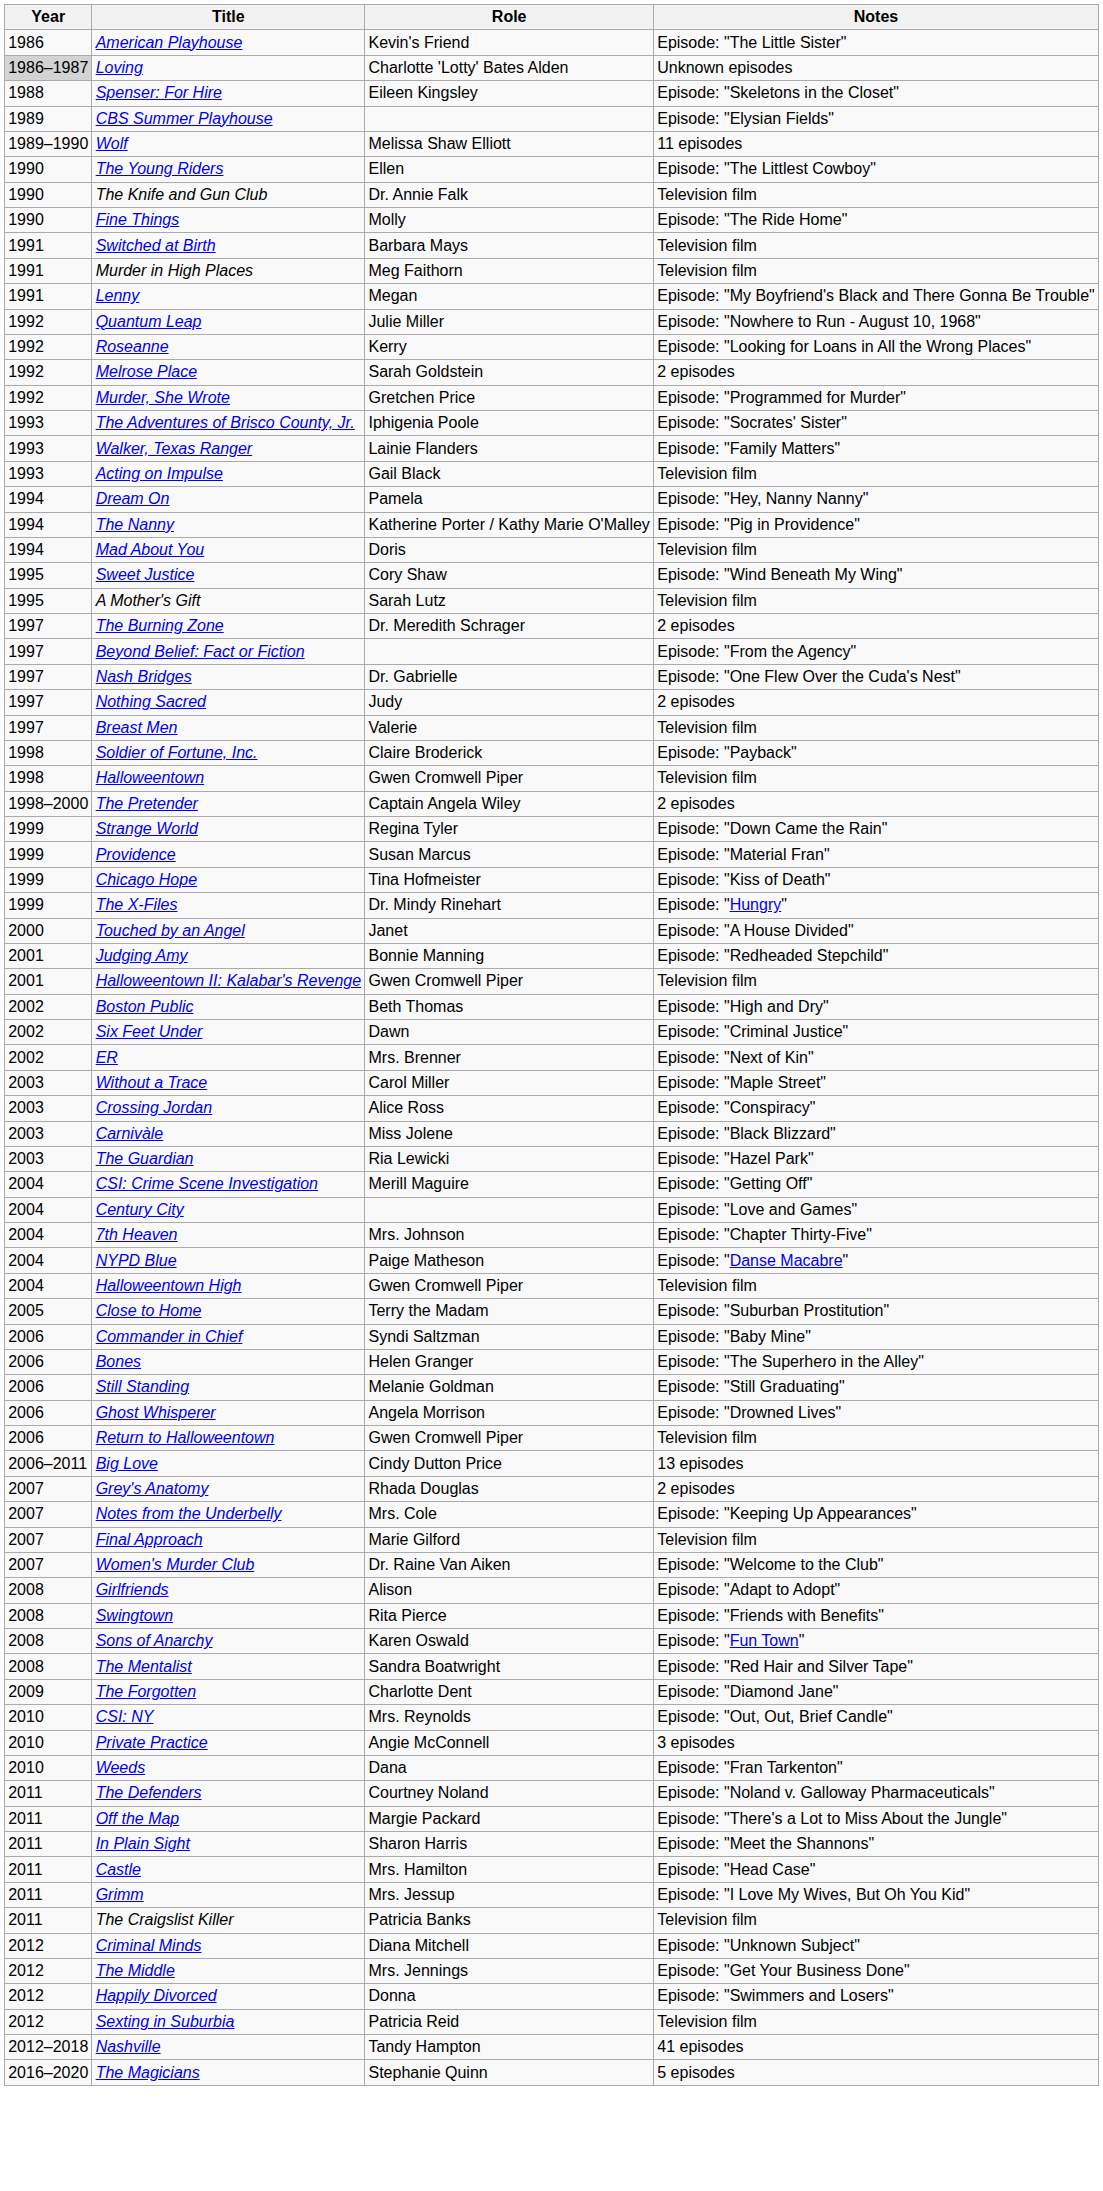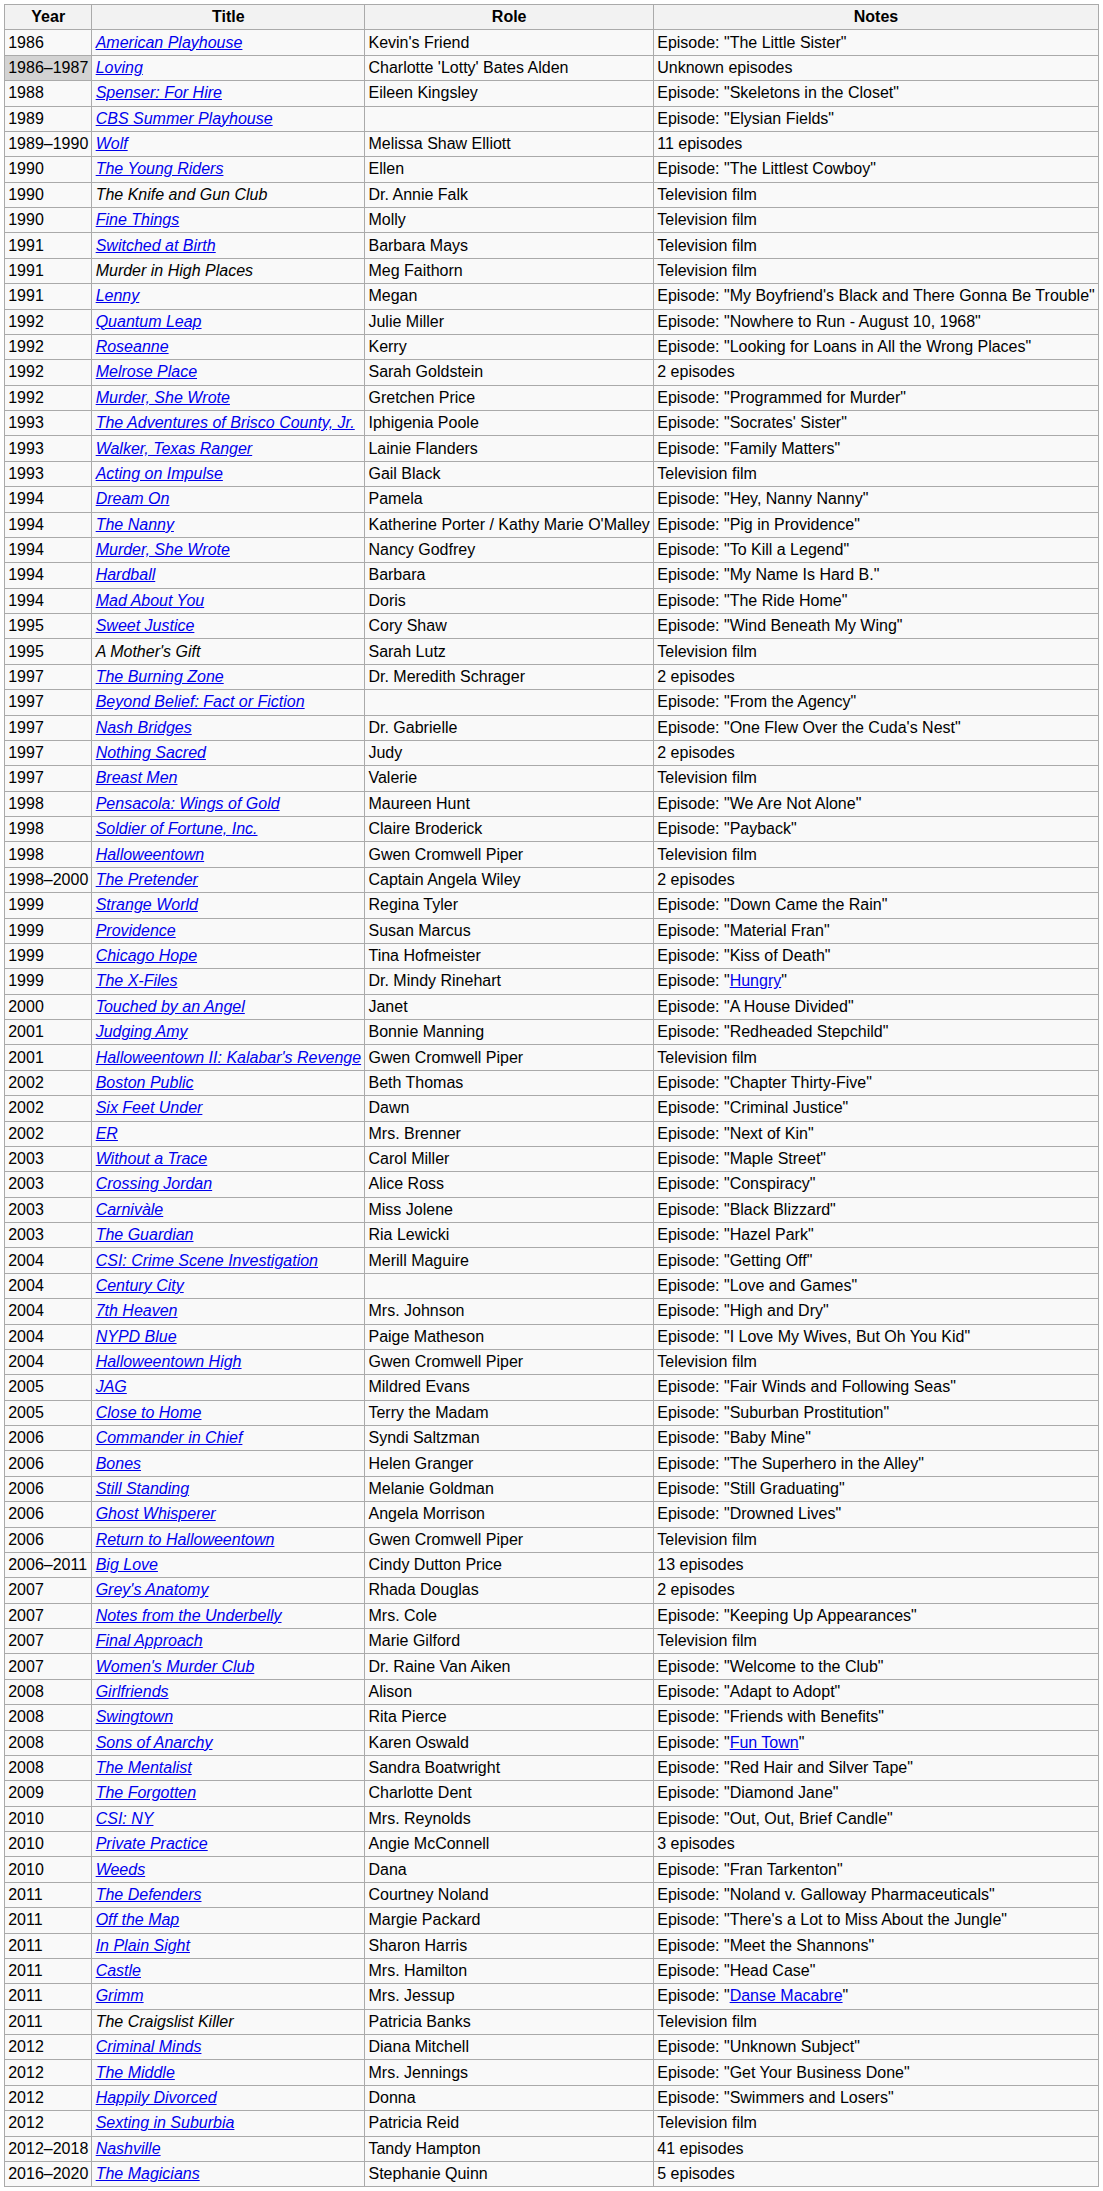 <table class="wikitable sortable">
 <tr>
 <th>Year</th>
 <th>Title</th>
 <th>Role</th>
 <th class="unsortable">Notes</th>
 </tr>
 <tr>
 <td>1986</td>
 <td><em><a href='#'>American Playhouse</a></em></td>
 <td>Kevin's Friend</td>
 <td>Episode: "The Little Sister"</td>
 </tr>
 <tr>
 <td style="background: lightgrey;">1986–1987</td>
 <td><em><a href='#'>Loving</a></em></td>
 <td>Charlotte 'Lotty' Bates Alden</td>
 <td>Unknown episodes</td>
 </tr>
 <tr>
 <td>1988</td>
 <td><em><a href='#'>Spenser: For Hire</a></em></td>
 <td>Eileen Kingsley</td>
 <td>Episode: "Skeletons in the Closet"</td>
 </tr>
 <tr>
 <td>1989</td>
 <td><em><a href='#'>CBS Summer Playhouse</a></em></td>
 <td></td>
 <td>Episode: "Elysian Fields"</td>
 </tr>
 <tr>
 <td>1989–1990</td>
 <td><em><a href='#'>Wolf</a></em></td>
 <td>Melissa Shaw Elliott</td>
 <td>11 episodes</td>
 </tr>
 <tr>
 <td>1990</td>
 <td><em><a href='#'>The Young Riders</a></em></td>
 <td>Ellen</td>
 <td>Episode: "The Littlest Cowboy"</td>
 </tr>
 <tr>
 <td>1990</td>
 <td><em>The Knife and Gun Club</em></td>
 <td>Dr. Annie Falk</td>
 <td>Television film</td>
 </tr>
 <tr>
 <td>1990</td>
 <td><em><a href='#'>Fine Things</a></em></td>
 <td>Molly</td>
-<td>Episode: "The Ride Home"</td>
+<td>Television film</td>
 </tr>
 <tr>
 <td>1991</td>
 <td><em><a href='#'>Switched at Birth</a></em></td>
 <td>Barbara Mays</td>
 <td>Television film</td>
 </tr>
 <tr>
 <td>1991</td>
 <td><em>Murder in High Places</em></td>
 <td>Meg Faithorn</td>
 <td>Television film</td>
 </tr>
 <tr>
 <td>1991</td>
 <td><em><a href='#'>Lenny</a></em></td>
 <td>Megan</td>
 <td>Episode: "My Boyfriend's Black and There Gonna Be Trouble"</td>
 </tr>
 <tr>
 <td>1992</td>
 <td><em><a href='#'>Quantum Leap</a></em></td>
 <td>Julie Miller</td>
 <td>Episode: "Nowhere to Run - August 10, 1968"</td>
 </tr>
 <tr>
 <td>1992</td>
 <td><em><a href='#'>Roseanne</a></em></td>
 <td>Kerry</td>
 <td>Episode: "Looking for Loans in All the Wrong Places"</td>
 </tr>
 <tr>
 <td>1992</td>
 <td><em><a href='#'>Melrose Place</a></em></td>
 <td>Sarah Goldstein</td>
 <td>2 episodes</td>
 </tr>
 <tr>
 <td>1992</td>
 <td><em><a href='#'>Murder, She Wrote</a></em></td>
 <td>Gretchen Price</td>
 <td>Episode: "Programmed for Murder"</td>
 </tr>
 <tr>
 <td>1993</td>
 <td><em><a href='#'>The Adventures of Brisco County, Jr.</a></em></td>
 <td>Iphigenia Poole</td>
 <td>Episode: "Socrates' Sister"</td>
 </tr>
 <tr>
 <td>1993</td>
 <td><em><a href='#'>Walker, Texas Ranger</a></em></td>
 <td>Lainie Flanders</td>
 <td>Episode: "Family Matters"</td>
 </tr>
 <tr>
 <td>1993</td>
 <td><em><a href='#'>Acting on Impulse</a></em></td>
 <td>Gail Black</td>
 <td>Television film</td>
 </tr>
 <tr>
 <td>1994</td>
 <td><em><a href='#'>Dream On</a></em></td>
 <td>Pamela</td>
 <td>Episode: "Hey, Nanny Nanny"</td>
 </tr>
 <tr>
 <td>1994</td>
 <td><em><a href='#'>The Nanny</a></em></td>
 <td>Katherine Porter / Kathy Marie O'Malley</td>
 <td>Episode: "Pig in Providence"</td>
 </tr>
 <tr>
 <td>1994</td>
+<td><em><a href='#'>Murder, She Wrote</a></em></td>
+<td>Nancy Godfrey</td>
+<td>Episode: "To Kill a Legend"</td>
+</tr>
+<tr>
+<td>1994</td>
+<td><em><a href='#'>Hardball</a></em></td>
+<td>Barbara</td>
+<td>Episode: "My Name Is Hard B."</td>
+</tr>
+<tr>
+<td>1994</td>
 <td><em><a href='#'>Mad About You</a></em></td>
 <td>Doris</td>
-<td>Television film</td>
+<td>Episode: "The Ride Home"</td>
 </tr>
 <tr>
 <td>1995</td>
 <td><em><a href='#'>Sweet Justice</a></em></td>
 <td>Cory Shaw</td>
 <td>Episode: "Wind Beneath My Wing"</td>
 </tr>
 <tr>
 <td>1995</td>
 <td><em>A Mother's Gift</em></td>
 <td>Sarah Lutz</td>
 <td>Television film</td>
 </tr>
 <tr>
 <td>1997</td>
 <td><em><a href='#'>The Burning Zone</a></em></td>
 <td>Dr. Meredith Schrager</td>
 <td>2 episodes</td>
 </tr>
 <tr>
 <td>1997</td>
 <td><em><a href='#'>Beyond Belief: Fact or Fiction</a></em></td>
 <td></td>
 <td>Episode: "From the Agency"</td>
 </tr>
 <tr>
 <td>1997</td>
 <td><em><a href='#'>Nash Bridges</a></em></td>
 <td>Dr. Gabrielle</td>
 <td>Episode: "One Flew Over the Cuda's Nest"</td>
 </tr>
 <tr>
 <td>1997</td>
 <td><em><a href='#'>Nothing Sacred</a></em></td>
 <td>Judy</td>
 <td>2 episodes</td>
 </tr>
 <tr>
 <td>1997</td>
 <td><em><a href='#'>Breast Men</a></em></td>
 <td>Valerie</td>
 <td>Television film</td>
+</tr>
+<tr>
+<td>1998</td>
+<td><em><a href='#'>Pensacola: Wings of Gold</a></em></td>
+<td>Maureen Hunt</td>
+<td>Episode: "We Are Not Alone"</td>
 </tr>
 <tr>
 <td>1998</td>
 <td><em><a href='#'>Soldier of Fortune, Inc.</a></em></td>
 <td>Claire Broderick</td>
 <td>Episode: "Payback"</td>
 </tr>
 <tr>
 <td>1998</td>
 <td><em><a href='#'>Halloweentown</a></em></td>
 <td>Gwen Cromwell Piper</td>
 <td>Television film</td>
 </tr>
 <tr>
 <td>1998–2000</td>
 <td><em><a href='#'>The Pretender</a></em></td>
 <td>Captain Angela Wiley</td>
 <td>2 episodes</td>
 </tr>
 <tr>
 <td>1999</td>
 <td><em><a href='#'>Strange World</a></em></td>
 <td>Regina Tyler</td>
 <td>Episode: "Down Came the Rain"</td>
 </tr>
 <tr>
 <td>1999</td>
 <td><em><a href='#'>Providence</a></em></td>
 <td>Susan Marcus</td>
 <td>Episode: "Material Fran"</td>
 </tr>
 <tr>
 <td>1999</td>
 <td><em><a href='#'>Chicago Hope</a></em></td>
 <td>Tina Hofmeister</td>
 <td>Episode: "Kiss of Death"</td>
 </tr>
 <tr>
 <td>1999</td>
 <td><em><a href='#'>The X-Files</a></em></td>
 <td>Dr. Mindy Rinehart</td>
 <td>Episode: "<a href='#'>Hungry</a>"</td>
 </tr>
 <tr>
 <td>2000</td>
 <td><em><a href='#'>Touched by an Angel</a></em></td>
 <td>Janet</td>
 <td>Episode: "A House Divided"</td>
 </tr>
 <tr>
 <td>2001</td>
 <td><em><a href='#'>Judging Amy</a></em></td>
 <td>Bonnie Manning</td>
 <td>Episode: "Redheaded Stepchild"</td>
 </tr>
 <tr>
 <td>2001</td>
 <td><em><a href='#'>Halloweentown II: Kalabar's Revenge</a></em></td>
 <td>Gwen Cromwell Piper</td>
 <td>Television film</td>
 </tr>
 <tr>
 <td>2002</td>
 <td><em><a href='#'>Boston Public</a></em></td>
 <td>Beth Thomas</td>
-<td>Episode: "High and Dry"</td>
+<td>Episode: "Chapter Thirty-Five"</td>
 </tr>
 <tr>
 <td>2002</td>
 <td><em><a href='#'>Six Feet Under</a></em></td>
 <td>Dawn</td>
 <td>Episode: "Criminal Justice"</td>
 </tr>
 <tr>
 <td>2002</td>
 <td><em><a href='#'>ER</a></em></td>
 <td>Mrs. Brenner</td>
 <td>Episode: "Next of Kin"</td>
 </tr>
 <tr>
 <td>2003</td>
 <td><em><a href='#'>Without a Trace</a></em></td>
 <td>Carol Miller</td>
 <td>Episode: "Maple Street"</td>
 </tr>
 <tr>
 <td>2003</td>
 <td><em><a href='#'>Crossing Jordan</a></em></td>
 <td>Alice Ross</td>
 <td>Episode: "Conspiracy"</td>
 </tr>
 <tr>
 <td>2003</td>
 <td><em><a href='#'>Carnivàle</a></em></td>
 <td>Miss Jolene</td>
 <td>Episode: "Black Blizzard"</td>
 </tr>
 <tr>
 <td>2003</td>
 <td><em><a href='#'>The Guardian</a></em></td>
 <td>Ria Lewicki</td>
 <td>Episode: "Hazel Park"</td>
 </tr>
 <tr>
 <td>2004</td>
 <td><em><a href='#'>CSI: Crime Scene Investigation</a></em></td>
 <td>Merill Maguire</td>
 <td>Episode: "Getting Off"</td>
 </tr>
 <tr>
 <td>2004</td>
 <td><em><a href='#'>Century City</a></em></td>
 <td></td>
 <td>Episode: "Love and Games"</td>
 </tr>
 <tr>
 <td>2004</td>
 <td><em><a href='#'>7th Heaven</a></em></td>
 <td>Mrs. Johnson</td>
-<td>Episode: "Chapter Thirty-Five"</td>
+<td>Episode: "High and Dry"</td>
 </tr>
 <tr>
 <td>2004</td>
 <td><em><a href='#'>NYPD Blue</a></em></td>
 <td>Paige Matheson</td>
-<td>Episode: "<a href='#'>Danse Macabre</a>"</td>
+<td>Episode: "I Love My Wives, But Oh You Kid"</td>
 </tr>
 <tr>
 <td>2004</td>
 <td><em><a href='#'>Halloweentown High</a></em></td>
 <td>Gwen Cromwell Piper</td>
 <td>Television film</td>
+</tr>
+<tr>
+<td>2005</td>
+<td><em><a href='#'>JAG</a></em></td>
+<td>Mildred Evans</td>
+<td>Episode: "Fair Winds and Following Seas"</td>
 </tr>
 <tr>
 <td>2005</td>
 <td><em><a href='#'>Close to Home</a></em></td>
 <td>Terry the Madam</td>
 <td>Episode: "Suburban Prostitution"</td>
 </tr>
 <tr>
 <td>2006</td>
 <td><em><a href='#'>Commander in Chief</a></em></td>
 <td>Syndi Saltzman</td>
 <td>Episode: "Baby Mine"</td>
 </tr>
 <tr>
 <td>2006</td>
 <td><em><a href='#'>Bones</a></em></td>
 <td>Helen Granger</td>
 <td>Episode: "The Superhero in the Alley"</td>
 </tr>
 <tr>
 <td>2006</td>
 <td><em><a href='#'>Still Standing</a></em></td>
 <td>Melanie Goldman</td>
 <td>Episode: "Still Graduating"</td>
 </tr>
 <tr>
 <td>2006</td>
 <td><em><a href='#'>Ghost Whisperer</a></em></td>
 <td>Angela Morrison</td>
 <td>Episode: "Drowned Lives"</td>
 </tr>
 <tr>
 <td>2006</td>
 <td><em><a href='#'>Return to Halloweentown</a></em></td>
 <td>Gwen Cromwell Piper</td>
 <td>Television film</td>
 </tr>
 <tr>
 <td>2006–2011</td>
 <td><em><a href='#'>Big Love</a></em></td>
 <td>Cindy Dutton Price</td>
 <td>13 episodes</td>
 </tr>
 <tr>
 <td>2007</td>
 <td><em><a href='#'>Grey's Anatomy</a></em></td>
 <td>Rhada Douglas</td>
 <td>2 episodes</td>
 </tr>
 <tr>
 <td>2007</td>
 <td><em><a href='#'>Notes from the Underbelly</a></em></td>
 <td>Mrs. Cole</td>
 <td>Episode: "Keeping Up Appearances"</td>
 </tr>
 <tr>
 <td>2007</td>
 <td><em><a href='#'>Final Approach</a></em></td>
 <td>Marie Gilford</td>
 <td>Television film</td>
 </tr>
 <tr>
 <td>2007</td>
 <td><em><a href='#'>Women's Murder Club</a></em></td>
 <td>Dr. Raine Van Aiken</td>
 <td>Episode: "Welcome to the Club"</td>
 </tr>
 <tr>
 <td>2008</td>
 <td><em><a href='#'>Girlfriends</a></em></td>
 <td>Alison</td>
 <td>Episode: "Adapt to Adopt"</td>
 </tr>
 <tr>
 <td>2008</td>
 <td><em><a href='#'>Swingtown</a></em></td>
 <td>Rita Pierce</td>
 <td>Episode: "Friends with Benefits"</td>
 </tr>
 <tr>
 <td>2008</td>
 <td><em><a href='#'>Sons of Anarchy</a></em></td>
 <td>Karen Oswald</td>
 <td>Episode: "<a href='#'>Fun Town</a>"</td>
 </tr>
 <tr>
 <td>2008</td>
 <td><em><a href='#'>The Mentalist</a></em></td>
 <td>Sandra Boatwright</td>
 <td>Episode: "Red Hair and Silver Tape"</td>
 </tr>
 <tr>
 <td>2009</td>
 <td><em><a href='#'>The Forgotten</a></em></td>
 <td>Charlotte Dent</td>
 <td>Episode: "Diamond Jane"</td>
 </tr>
 <tr>
 <td>2010</td>
 <td><em><a href='#'>CSI: NY</a></em></td>
 <td>Mrs. Reynolds</td>
 <td>Episode: "Out, Out, Brief Candle"</td>
 </tr>
 <tr>
 <td>2010</td>
 <td><em><a href='#'>Private Practice</a></em></td>
 <td>Angie McConnell</td>
 <td>3 episodes</td>
 </tr>
 <tr>
 <td>2010</td>
 <td><em><a href='#'>Weeds</a></em></td>
 <td>Dana</td>
 <td>Episode: "Fran Tarkenton"</td>
 </tr>
 <tr>
 <td>2011</td>
 <td><em><a href='#'>The Defenders</a></em></td>
 <td>Courtney Noland</td>
 <td>Episode: "Noland v. Galloway Pharmaceuticals"</td>
 </tr>
 <tr>
 <td>2011</td>
 <td><em><a href='#'>Off the Map</a></em></td>
 <td>Margie Packard</td>
 <td>Episode: "There's a Lot to Miss About the Jungle"</td>
 </tr>
 <tr>
 <td>2011</td>
 <td><em><a href='#'>In Plain Sight</a></em></td>
 <td>Sharon Harris</td>
 <td>Episode: "Meet the Shannons"</td>
 </tr>
 <tr>
 <td>2011</td>
 <td><em><a href='#'>Castle</a></em></td>
 <td>Mrs. Hamilton</td>
 <td>Episode: "Head Case"</td>
 </tr>
 <tr>
 <td>2011</td>
 <td><em><a href='#'>Grimm</a></em></td>
 <td>Mrs. Jessup</td>
-<td>Episode: "I Love My Wives, But Oh You Kid"</td>
+<td>Episode: "<a href='#'>Danse Macabre</a>"</td>
 </tr>
 <tr>
 <td>2011</td>
 <td><em>The Craigslist Killer</em></td>
 <td>Patricia Banks</td>
 <td>Television film</td>
 </tr>
 <tr>
 <td>2012</td>
 <td><em><a href='#'>Criminal Minds</a></em></td>
 <td>Diana Mitchell</td>
 <td>Episode: "Unknown Subject"</td>
 </tr>
 <tr>
 <td>2012</td>
 <td><em><a href='#'>The Middle</a></em></td>
 <td>Mrs. Jennings</td>
 <td>Episode: "Get Your Business Done"</td>
 </tr>
 <tr>
 <td>2012</td>
 <td><em><a href='#'>Happily Divorced</a></em></td>
 <td>Donna</td>
 <td>Episode: "Swimmers and Losers"</td>
 </tr>
 <tr>
 <td>2012</td>
 <td><em><a href='#'>Sexting in Suburbia</a></em></td>
 <td>Patricia Reid</td>
 <td>Television film</td>
 </tr>
 <tr>
 <td>2012–2018</td>
 <td><em><a href='#'>Nashville</a></em></td>
 <td>Tandy Hampton</td>
 <td>41 episodes</td>
 </tr>
 <tr>
 <td>2016–2020</td>
 <td><em><a href='#'>The Magicians</a></em></td>
 <td>Stephanie Quinn</td>
 <td>5 episodes</td>
 </tr>
 <tr>
 </tr>
 </table>
